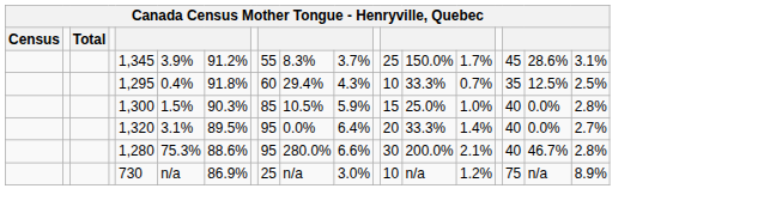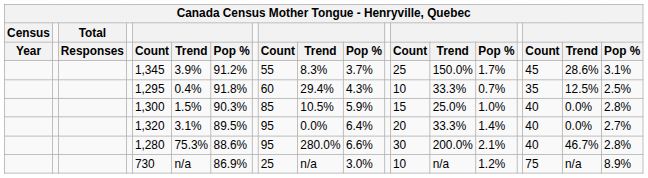 <table class="wikitable">
 <tr>
 <th colspan="19">Canada Census Mother Tongue - Henryville, Quebec</th>
 </tr>
 <tr>
 <th>Census</th>
 <td></td>
 <th>Total</th>
 <td colspan="1"></td>
 <th colspan="3"></th>
 <td colspan="1"></td>
 <th colspan="3"></th>
 <td colspan="1"></td>
 <th colspan="3"></th>
 <td colspan="1"></td>
 <th colspan="3"></th>
+</tr>
+<tr>
+<th>Year</th>
+<td></td>
+<th>Responses</th>
+<td></td>
+<th>Count</th>
+<th>Trend</th>
+<th>Pop %</th>
+<td></td>
+<th>Count</th>
+<th>Trend</th>
+<th>Pop %</th>
+<td></td>
+<th>Count</th>
+<th>Trend</th>
+<th>Pop %</th>
+<td></td>
+<th>Count</th>
+<th>Trend</th>
+<th>Pop %</th>
 </tr>
 <tr>
 <td></td>
 <td></td>
 <td></td>
 <td></td>
 <td>1,345</td>
 <td> 3.9%</td>
 <td>91.2%</td>
 <td></td>
 <td>55</td>
 <td> 8.3%</td>
 <td>3.7%</td>
 <td></td>
 <td>25</td>
 <td> 150.0%</td>
 <td>1.7%</td>
 <td></td>
 <td>45</td>
 <td> 28.6%</td>
 <td>3.1%</td>
 </tr>
 <tr>
 <td></td>
 <td></td>
 <td></td>
 <td></td>
 <td>1,295</td>
 <td> 0.4%</td>
 <td>91.8%</td>
 <td></td>
 <td>60</td>
 <td> 29.4%</td>
 <td>4.3%</td>
 <td></td>
 <td>10</td>
 <td> 33.3%</td>
 <td>0.7%</td>
 <td></td>
 <td>35</td>
 <td> 12.5%</td>
 <td>2.5%</td>
 </tr>
 <tr>
 <td></td>
 <td></td>
 <td></td>
 <td></td>
 <td>1,300</td>
 <td> 1.5%</td>
 <td>90.3%</td>
 <td></td>
 <td>85</td>
 <td> 10.5%</td>
 <td>5.9%</td>
 <td></td>
 <td>15</td>
 <td> 25.0%</td>
 <td>1.0%</td>
 <td></td>
 <td>40</td>
 <td> 0.0%</td>
 <td>2.8%</td>
 </tr>
 <tr>
 <td></td>
 <td></td>
 <td></td>
 <td></td>
 <td>1,320</td>
 <td> 3.1%</td>
 <td>89.5%</td>
 <td></td>
 <td>95</td>
 <td> 0.0%</td>
 <td>6.4%</td>
 <td></td>
 <td>20</td>
 <td> 33.3%</td>
 <td>1.4%</td>
 <td></td>
 <td>40</td>
 <td> 0.0%</td>
 <td>2.7%</td>
 </tr>
 <tr>
 <td></td>
 <td></td>
 <td></td>
 <td></td>
 <td>1,280</td>
 <td> 75.3%</td>
 <td>88.6%</td>
 <td></td>
 <td>95</td>
 <td> 280.0%</td>
 <td>6.6%</td>
 <td></td>
 <td>30</td>
 <td> 200.0%</td>
 <td>2.1%</td>
 <td></td>
 <td>40</td>
 <td> 46.7%</td>
 <td>2.8%</td>
 </tr>
 <tr>
 <td></td>
 <td></td>
 <td></td>
 <td></td>
 <td>730</td>
 <td>n/a</td>
 <td>86.9%</td>
 <td></td>
 <td>25</td>
 <td>n/a</td>
 <td>3.0%</td>
 <td></td>
 <td>10</td>
 <td>n/a</td>
 <td>1.2%</td>
 <td></td>
 <td>75</td>
 <td>n/a</td>
 <td>8.9%</td>
 </tr>
 </table>
